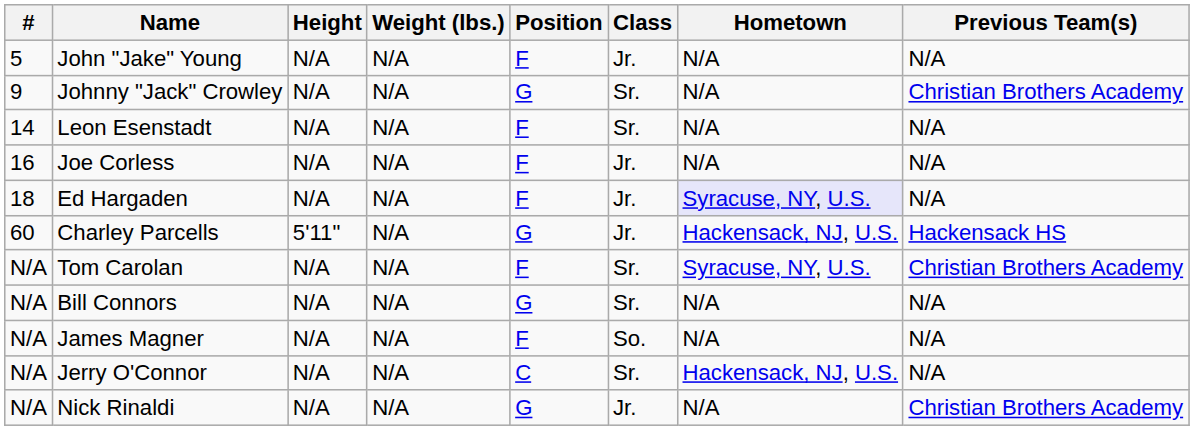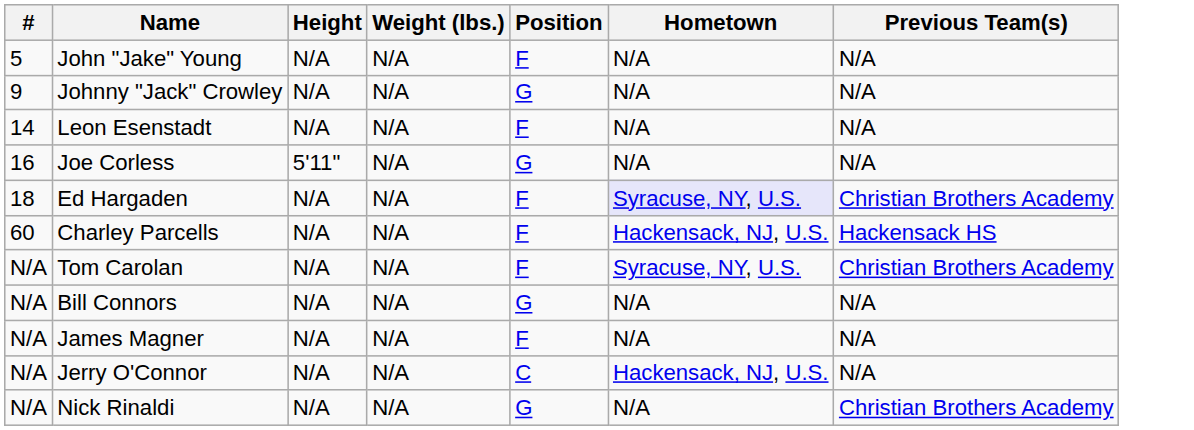 <table class="wikitable" style="font-size: 90%">
 <tr>
 <th>#</th>
 <th>Name</th>
 <th>Height</th>
 <th>Weight (lbs.)</th>
 <th>Position</th>
-<th>Class</th>
 <th>Hometown</th>
 <th>Previous Team(s)</th>
 </tr>
 <tr>
 <td>5</td>
 <td>John "Jake" Young</td>
 <td>N/A</td>
 <td>N/A</td>
 <td><a href='#'>F</a></td>
-<td>Jr.</td>
 <td>N/A</td>
 <td>N/A</td>
 </tr>
 <tr>
 <td>9</td>
 <td>Johnny "Jack" Crowley</td>
 <td>N/A</td>
 <td>N/A</td>
 <td><a href='#'>G</a></td>
-<td>Sr.</td>
 <td>N/A</td>
-<td><a href='#'>Christian Brothers Academy</a></td>
+<td>N/A</td>
 </tr>
 <tr>
 <td>14</td>
 <td>Leon Esenstadt</td>
 <td>N/A</td>
 <td>N/A</td>
 <td><a href='#'>F</a></td>
-<td>Sr.</td>
 <td>N/A</td>
 <td>N/A</td>
 </tr>
 <tr>
 <td>16</td>
 <td>Joe Corless</td>
+<td>5'11"</td>
 <td>N/A</td>
-<td>N/A</td>
-<td><a href='#'>F</a></td>
-<td>Jr.</td>
+<td><a href='#'>G</a></td>
 <td>N/A</td>
 <td>N/A</td>
 </tr>
 <tr>
 <td>18</td>
 <td>Ed Hargaden</td>
 <td>N/A</td>
 <td>N/A</td>
 <td><a href='#'>F</a></td>
-<td>Jr.</td>
 <td style="background: lavender;"><a href='#'>Syracuse, NY</a>, <a href='#'>U.S.</a></td>
-<td>N/A</td>
+<td><a href='#'>Christian Brothers Academy</a></td>
 </tr>
 <tr>
 <td>60</td>
 <td>Charley Parcells</td>
-<td>5'11"</td>
 <td>N/A</td>
-<td><a href='#'>G</a></td>
-<td>Jr.</td>
+<td>N/A</td>
+<td><a href='#'>F</a></td>
 <td><a href='#'>Hackensack, NJ</a>, <a href='#'>U.S.</a></td>
 <td><a href='#'>Hackensack HS</a></td>
 </tr>
 <tr>
 <td>N/A</td>
 <td>Tom Carolan</td>
 <td>N/A</td>
 <td>N/A</td>
 <td><a href='#'>F</a></td>
-<td>Sr.</td>
 <td><a href='#'>Syracuse, NY</a>, <a href='#'>U.S.</a></td>
 <td><a href='#'>Christian Brothers Academy</a></td>
 </tr>
 <tr>
 <td>N/A</td>
 <td>Bill Connors</td>
 <td>N/A</td>
 <td>N/A</td>
 <td><a href='#'>G</a></td>
-<td>Sr.</td>
 <td>N/A</td>
 <td>N/A</td>
 </tr>
 <tr>
 <td>N/A</td>
 <td>James Magner</td>
 <td>N/A</td>
 <td>N/A</td>
 <td><a href='#'>F</a></td>
-<td>So.</td>
 <td>N/A</td>
 <td>N/A</td>
 </tr>
 <tr>
 <td>N/A</td>
 <td>Jerry O'Connor</td>
 <td>N/A</td>
 <td>N/A</td>
 <td><a href='#'>C</a></td>
-<td>Sr.</td>
 <td><a href='#'>Hackensack, NJ</a>, <a href='#'>U.S.</a></td>
 <td>N/A</td>
 </tr>
 <tr>
 <td>N/A</td>
 <td>Nick Rinaldi</td>
 <td>N/A</td>
 <td>N/A</td>
 <td><a href='#'>G</a></td>
-<td>Jr.</td>
 <td>N/A</td>
 <td><a href='#'>Christian Brothers Academy</a></td>
 </tr>
 </table>
